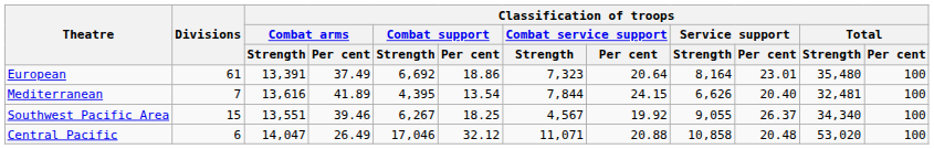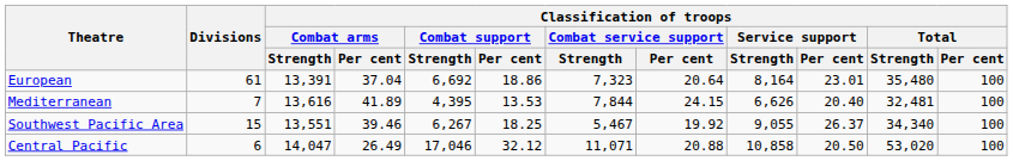 <table class="wikitable" style="margin-left: auto; margin-right: auto; border: none;">
 <tr>
 <th rowspan="3">Theatre</th>
 <th rowspan="3">Divisions</th>
 <th colspan="12">Classification of troops</th>
 </tr>
 <tr>
 <th colspan="2"><a href='#'>Combat arms</a></th>
 <th colspan="2"><a href='#'>Combat support</a></th>
 <th colspan="2"><a href='#'>Combat service support</a></th>
 <th colspan="2">Service support</th>
 <th colspan="2">Total</th>
 </tr>
 <tr>
 <th>Strength</th>
 <th>Per cent</th>
 <th>Strength</th>
 <th>Per cent</th>
 <th>Strength</th>
 <th>Per cent</th>
 <th>Strength</th>
 <th>Per cent</th>
 <th>Strength</th>
 <th>Per cent</th>
 </tr>
 <tr>
 <td><a href='#'>European</a></td>
 <td style="text-align: right;">61</td>
 <td style="text-align: right;">13,391</td>
-<td style="text-align: right;">37.49</td>
+<td style="text-align: right;">37.04</td>
 <td style="text-align: right;">6,692</td>
 <td style="text-align: right;">18.86</td>
 <td style="text-align: right;">7,323</td>
 <td style="text-align: right;">20.64</td>
 <td style="text-align: right;">8,164</td>
 <td style="text-align: right;">23.01</td>
 <td style="text-align: right;">35,480</td>
 <td style="text-align: right;">100</td>
 </tr>
 <tr>
 <td><a href='#'>Mediterranean</a></td>
 <td style="text-align: right;">7</td>
 <td style="text-align: right;">13,616</td>
 <td style="text-align: right;">41.89</td>
 <td style="text-align: right;">4,395</td>
-<td style="text-align: right;">13.54</td>
+<td style="text-align: right;">13.53</td>
 <td style="text-align: right;">7,844</td>
 <td style="text-align: right;">24.15</td>
 <td style="text-align: right;">6,626</td>
 <td style="text-align: right;">20.40</td>
 <td style="text-align: right;">32,481</td>
 <td style="text-align: right;">100</td>
 </tr>
 <tr>
 <td><a href='#'>Southwest Pacific Area</a></td>
 <td style="text-align: right;">15</td>
 <td style="text-align: right;">13,551</td>
 <td style="text-align: right;">39.46</td>
 <td style="text-align: right;">6,267</td>
 <td style="text-align: right;">18.25</td>
-<td style="text-align: right;">4,567</td>
+<td style="text-align: right;">5,467</td>
 <td style="text-align: right;">19.92</td>
 <td style="text-align: right;">9,055</td>
 <td style="text-align: right;">26.37</td>
 <td style="text-align: right;">34,340</td>
 <td style="text-align: right;">100</td>
 </tr>
 <tr>
 <td><a href='#'>Central Pacific</a></td>
 <td style="text-align: right;">6</td>
 <td style="text-align: right;">14,047</td>
 <td style="text-align: right;">26.49</td>
 <td style="text-align: right;">17,046</td>
 <td style="text-align: right;">32.12</td>
 <td style="text-align: right;">11,071</td>
 <td style="text-align: right;">20.88</td>
 <td style="text-align: right;">10,858</td>
-<td style="text-align: right;">20.48</td>
+<td style="text-align: right;">20.50</td>
 <td style="text-align: right;">53,020</td>
 <td style="text-align: right;">100</td>
 </tr>
 <tr>
 </tr>
 </table>
